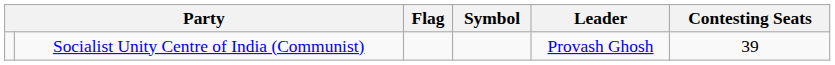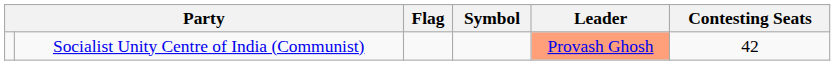 <table class="wikitable" width="60%" style="text-align:center">
 <tr>
 <th colspan="2">Party</th>
 <th>Flag</th>
 <th>Symbol</th>
 <th>Leader</th>
 <th>Contesting Seats</th>
 </tr>
 <tr>
 <td></td>
 <td><a href='#'>Socialist Unity Centre of India (Communist)</a></td>
 <td></td>
 <td></td>
-<td><a href='#'>Provash Ghosh</a></td>
-<td>39</td>
+<td style="background: lightsalmon;"><a href='#'>Provash Ghosh</a></td>
+<td>42</td>
 </tr>
 </table>
